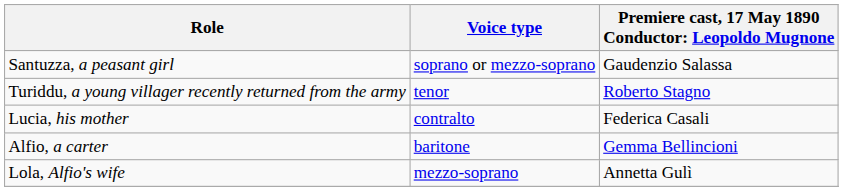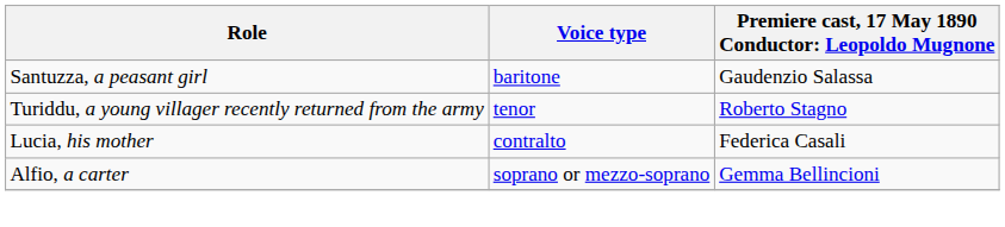 <table class="wikitable">
 <tr>
 <th>Role</th>
 <th><a href='#'>Voice type</a></th>
 <th>Premiere cast, 17 May 1890<br>Conductor: <a href='#'>Leopoldo Mugnone</a></th>
 </tr>
 <tr>
 <td>Santuzza, <em>a peasant girl</em></td>
-<td><a href='#'>soprano</a> or <a href='#'>mezzo-soprano</a></td>
+<td><a href='#'>baritone</a></td>
 <td>Gaudenzio Salassa</td>
 </tr>
 <tr>
 <td>Turiddu, <em>a young villager recently returned from the army</em></td>
 <td><a href='#'>tenor</a></td>
 <td><a href='#'>Roberto Stagno</a></td>
 </tr>
 <tr>
 <td>Lucia, <em>his mother</em></td>
 <td><a href='#'>contralto</a></td>
 <td>Federica Casali</td>
 </tr>
 <tr>
 <td>Alfio, <em>a carter</em></td>
-<td><a href='#'>baritone</a></td>
+<td><a href='#'>soprano</a> or <a href='#'>mezzo-soprano</a></td>
 <td><a href='#'>Gemma Bellincioni</a></td>
-</tr>
-<tr>
-<td>Lola, <em>Alfio's wife</em></td>
-<td><a href='#'>mezzo-soprano</a></td>
-<td>Annetta Gulì</td>
 </tr>
 <tr>
 </tr>
 </table>
